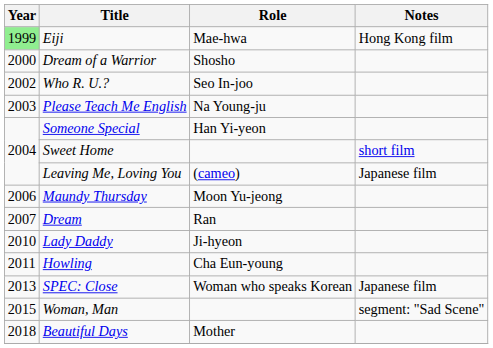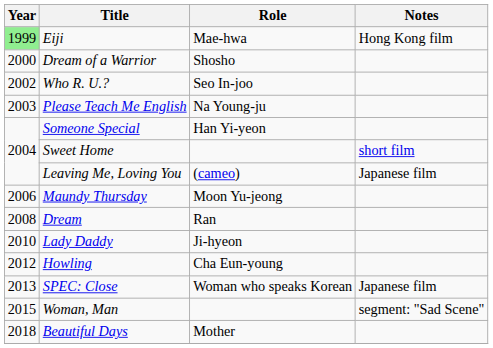 <table class="wikitable sortable">
 <tr>
 <th>Year</th>
 <th>Title</th>
 <th>Role</th>
 <th class="unsortable">Notes</th>
 </tr>
 <tr>
 <td style="background: lightgreen;">1999</td>
 <td><em>Eiji</em></td>
 <td>Mae-hwa</td>
 <td>Hong Kong film</td>
 </tr>
 <tr>
 <td>2000</td>
 <td><em>Dream of a Warrior</em></td>
 <td>Shosho</td>
 <td></td>
 </tr>
 <tr>
 <td>2002</td>
 <td><em>Who R. U.?</em></td>
 <td>Seo In-joo</td>
 <td></td>
 </tr>
 <tr>
 <td>2003</td>
 <td><em><a href='#'>Please Teach Me English</a></em></td>
 <td>Na Young-ju</td>
 <td></td>
 </tr>
 <tr>
 <td rowspan=3>2004</td>
 <td><em><a href='#'>Someone Special</a></em></td>
 <td>Han Yi-yeon</td>
 <td></td>
 </tr>
 <tr>
 <td><em>Sweet Home</em></td>
 <td></td>
 <td><a href='#'>short film</a></td>
 </tr>
 <tr>
 <td><em>Leaving Me, Loving You</em></td>
 <td>(<a href='#'>cameo</a>)</td>
 <td>Japanese film</td>
 </tr>
 <tr>
 <td>2006</td>
 <td><em><a href='#'>Maundy Thursday</a></em></td>
 <td>Moon Yu-jeong</td>
 <td></td>
 </tr>
 <tr>
-<td>2007</td>
+<td>2008</td>
 <td><em><a href='#'>Dream</a></em></td>
 <td>Ran</td>
 <td></td>
 </tr>
 <tr>
 <td>2010</td>
 <td><em><a href='#'>Lady Daddy</a></em></td>
 <td>Ji-hyeon</td>
 <td></td>
 </tr>
 <tr>
-<td>2011</td>
+<td>2012</td>
 <td><em><a href='#'>Howling</a></em></td>
 <td>Cha Eun-young</td>
 <td></td>
 </tr>
 <tr>
 <td>2013</td>
 <td><em><a href='#'>SPEC: Close</a></em></td>
 <td>Woman who speaks Korean</td>
 <td>Japanese film</td>
 </tr>
 <tr>
 <td>2015</td>
 <td><em>Woman, Man</em></td>
 <td></td>
 <td>segment: "Sad Scene"</td>
 </tr>
 <tr>
 <td>2018</td>
 <td><em><a href='#'>Beautiful Days</a></em></td>
 <td>Mother</td>
 <td></td>
 </tr>
 <tr>
 </tr>
 </table>
